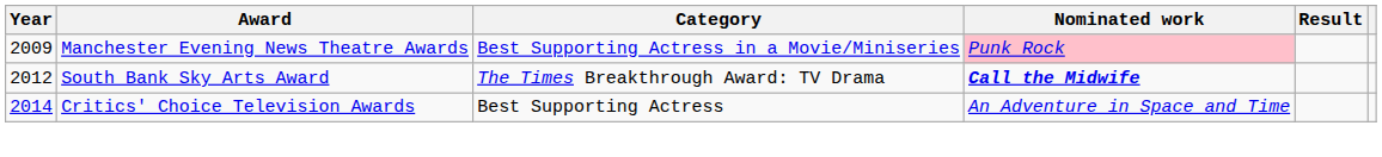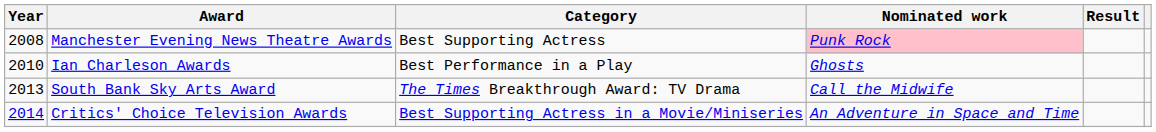 <table class="wikitable">
 <tr>
 <th>Year</th>
 <th>Award</th>
 <th>Category</th>
 <th>Nominated work</th>
 <th>Result</th>
 <th></th>
 </tr>
 <tr>
-<td>2009</td>
+<td>2008</td>
 <td><a href='#'>Manchester Evening News Theatre Awards</a></td>
-<td><a href='#'>Best Supporting Actress in a Movie/Miniseries</a></td>
+<td>Best Supporting Actress</td>
 <td style="background: pink;"><a href='#'><em>Punk Rock</em></a></td>
 <td></td>
 <td style = "text-align: center;"></td>
 </tr>
 <tr>
-<td>2012</td>
+<td>2010</td>
+<td><a href='#'>Ian Charleson Awards</a></td>
+<td>Best Performance in a Play</td>
+<td><em><a href='#'>Ghosts</a></em></td>
+<td></td>
+<td style = "text-align: center;"></td>
+</tr>
+<tr>
+<td>2013</td>
 <td><a href='#'>South Bank Sky Arts Award</a></td>
 <td><em><a href='#'>The Times</a></em> Breakthrough Award: TV Drama</td>
-<td><strong><em><a href='#'>Call the Midwife</a></em></strong></td>
+<td><em><a href='#'>Call the Midwife</a></em></td>
 <td></td>
 <td style = "text-align: center;"></td>
 </tr>
 <tr>
 <td><a href='#'>2014</a></td>
 <td><a href='#'>Critics' Choice Television Awards</a></td>
-<td>Best Supporting Actress</td>
+<td><a href='#'>Best Supporting Actress in a Movie/Miniseries</a></td>
 <td><em><a href='#'>An Adventure in Space and Time</a></em></td>
 <td></td>
 <td style = "text-align: center;"></td>
 </tr>
 </table>
